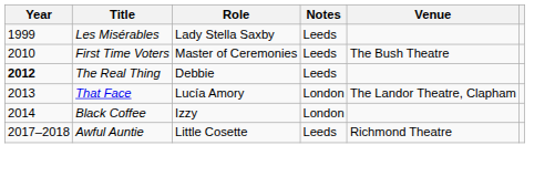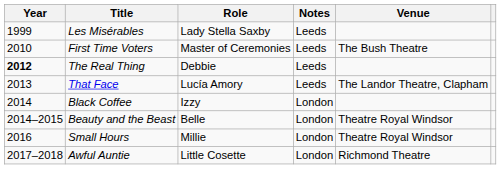 <table class="wikitable sortable">
 <tr>
 <th>Year</th>
 <th>Title</th>
 <th>Role</th>
 <th>Notes</th>
 <th class="unsortable">Venue</th>
 <th class="unsortable"></th>
 </tr>
 <tr>
 <td>1999</td>
 <td><em>Les Misérables</em></td>
 <td>Lady Stella Saxby</td>
 <td>Leeds</td>
 <td></td>
 <td></td>
 </tr>
 <tr>
 <td>2010</td>
 <td><em>First Time Voters</em></td>
 <td>Master of Ceremonies</td>
 <td>Leeds</td>
 <td>The Bush Theatre</td>
 <td></td>
 </tr>
 <tr>
 <td><strong>2012</strong></td>
 <td><em>The Real Thing</em></td>
 <td>Debbie</td>
 <td>Leeds</td>
 <td></td>
 <td></td>
 </tr>
 <tr>
 <td>2013</td>
 <td><em><a href='#'>That Face</a></em></td>
 <td>Lucía Amory</td>
-<td>London</td>
+<td>Leeds</td>
 <td>The Landor Theatre, Clapham</td>
 <td></td>
 </tr>
 <tr>
 <td>2014</td>
 <td><em>Black Coffee</em></td>
 <td>Izzy</td>
 <td>London</td>
 <td></td>
 <td></td>
 </tr>
 <tr>
+<td>2014–2015</td>
+<td><em>Beauty and the Beast</em></td>
+<td>Belle</td>
+<td>London</td>
+<td>Theatre Royal Windsor</td>
+<td></td>
+</tr>
+<tr>
+<td>2016</td>
+<td><em>Small Hours</em></td>
+<td>Millie</td>
+<td>London</td>
+<td>Theatre Royal Windsor</td>
+<td></td>
+</tr>
+<tr>
 <td>2017–2018</td>
 <td><em>Awful Auntie</em></td>
 <td>Little Cosette</td>
-<td>Leeds</td>
+<td>London</td>
 <td>Richmond Theatre</td>
 <td></td>
 </tr>
 </table>
